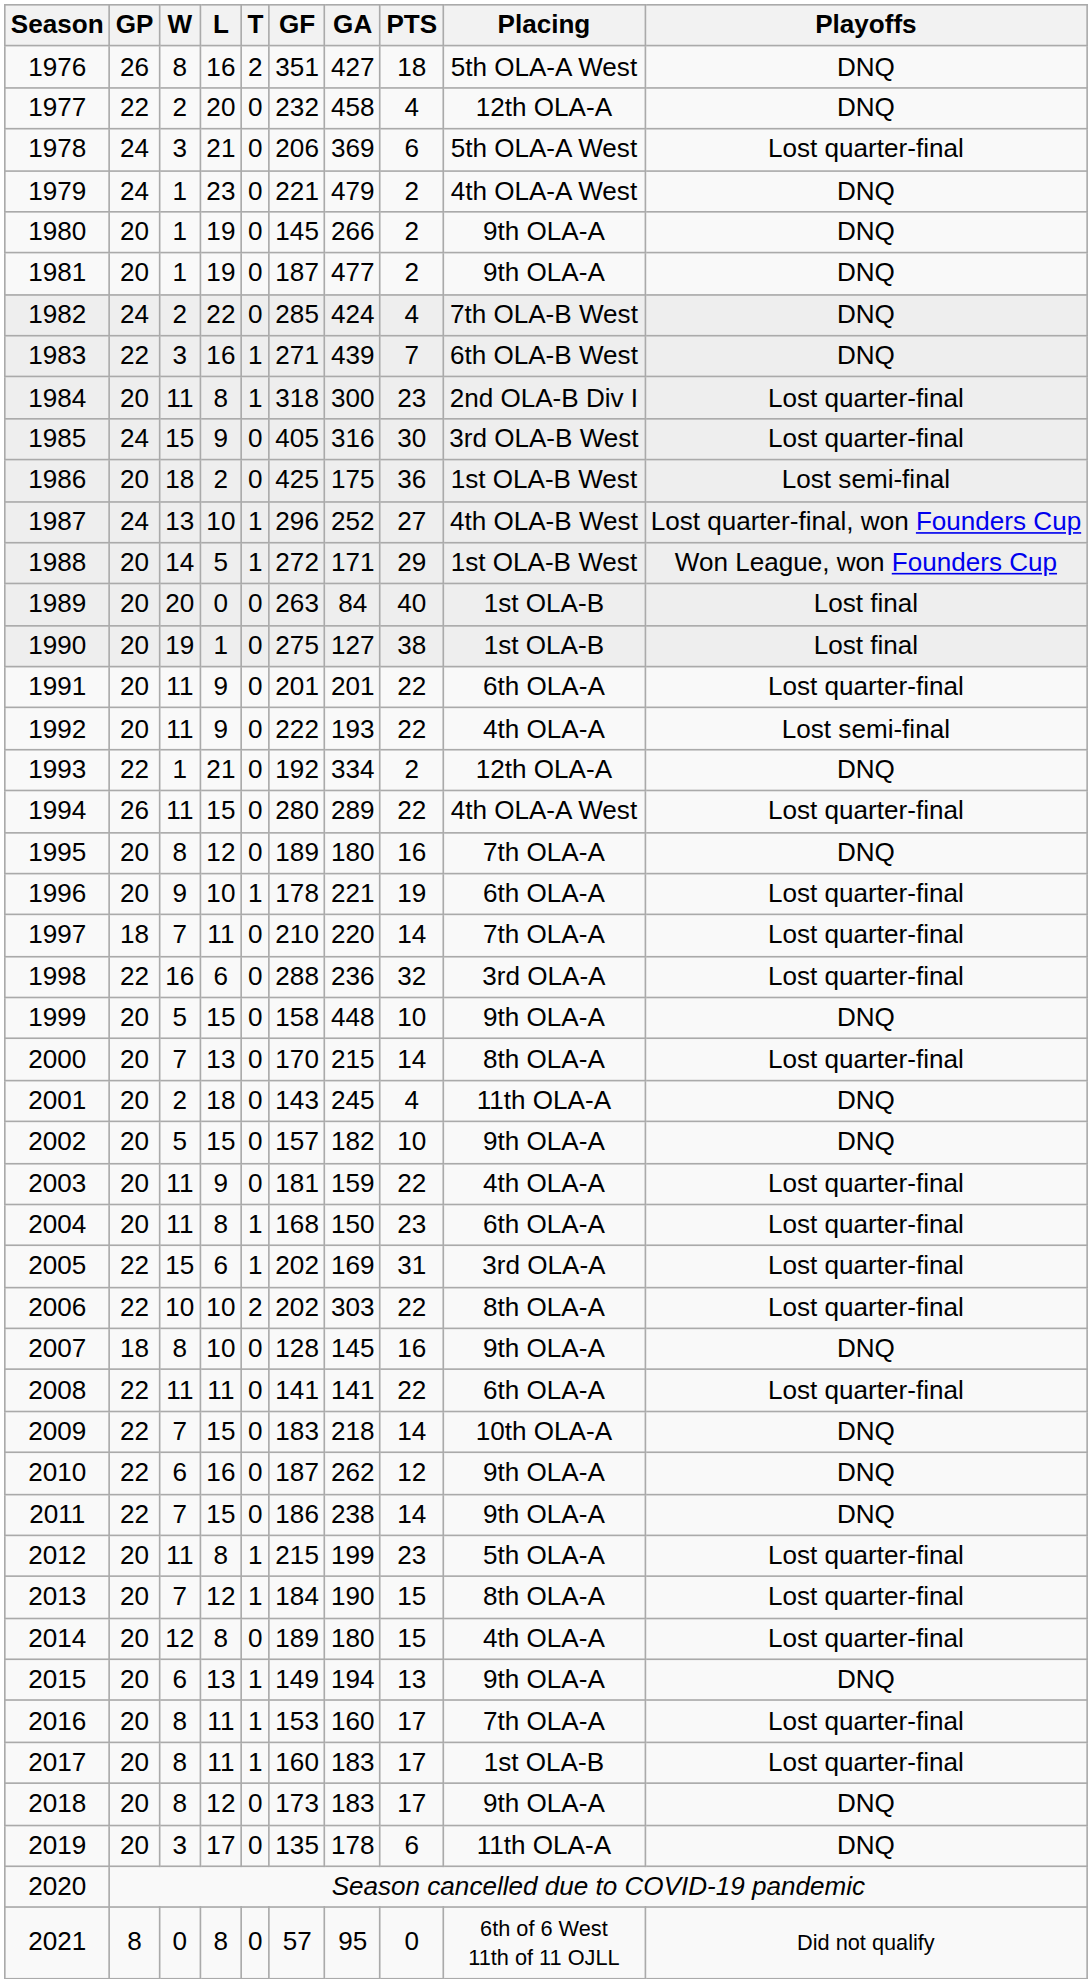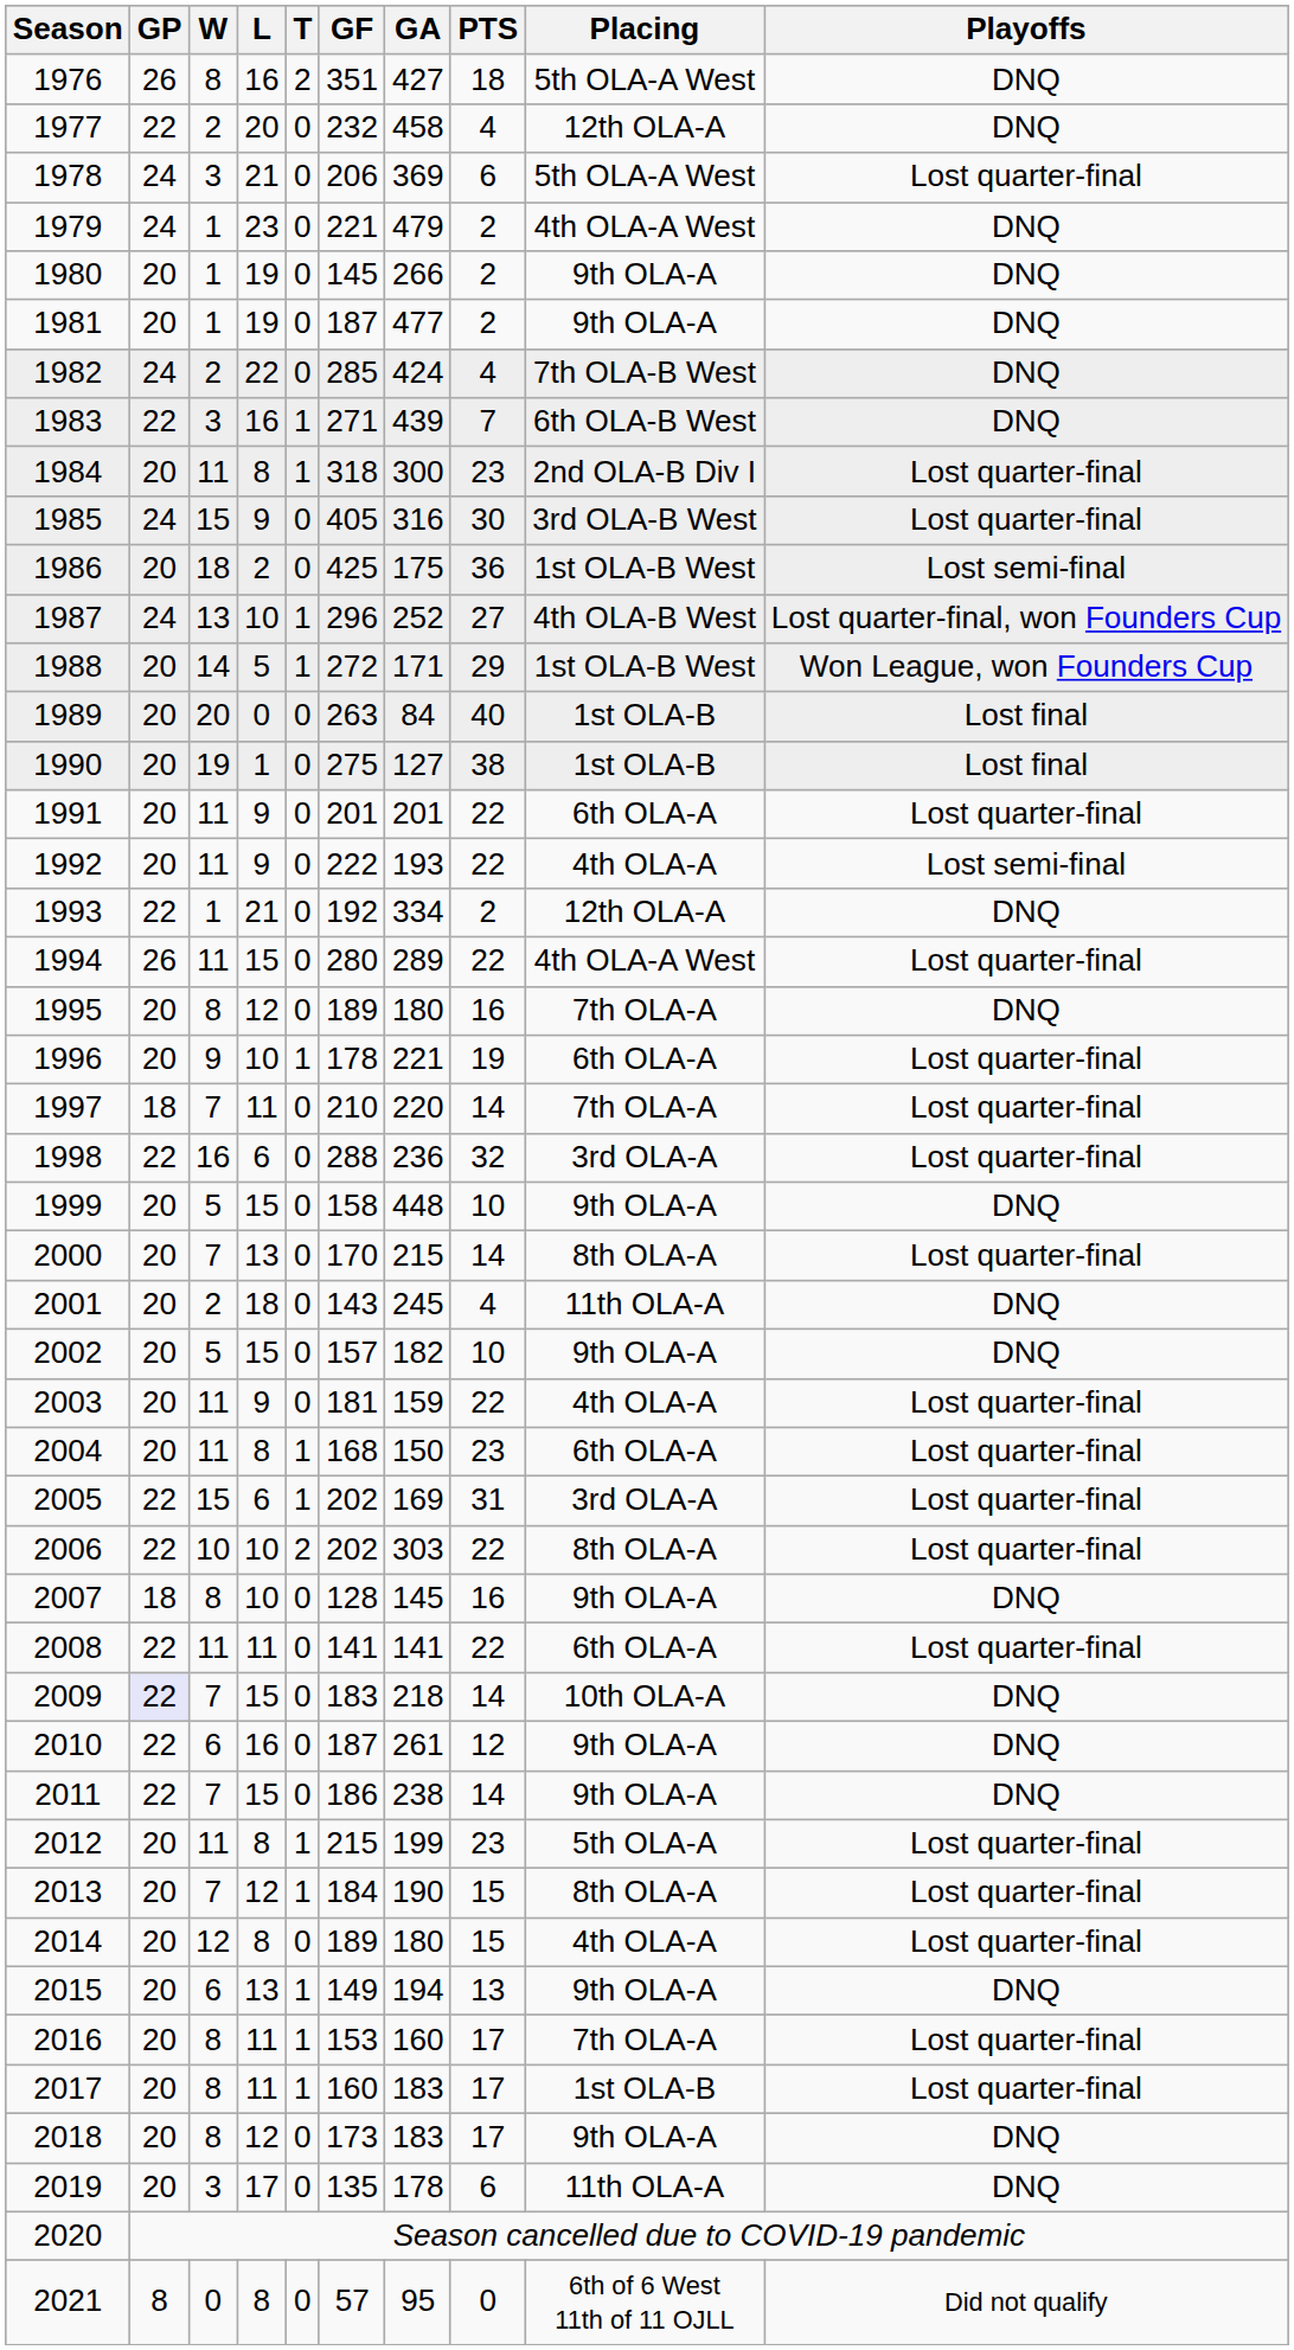 <table class="wikitable" style="text-align:center">
 <tr>
 <th>Season</th>
 <th>GP</th>
 <th>W</th>
 <th>L</th>
 <th>T</th>
 <th>GF</th>
 <th>GA</th>
 <th>PTS</th>
 <th>Placing</th>
 <th>Playoffs</th>
 </tr>
 <tr>
 <td>1976</td>
 <td>26</td>
 <td>8</td>
 <td>16</td>
 <td>2</td>
 <td>351</td>
 <td>427</td>
 <td>18</td>
 <td>5th OLA-A West</td>
 <td>DNQ</td>
 </tr>
 <tr>
 <td>1977</td>
 <td>22</td>
 <td>2</td>
 <td>20</td>
 <td>0</td>
 <td>232</td>
 <td>458</td>
 <td>4</td>
 <td>12th OLA-A</td>
 <td>DNQ</td>
 </tr>
 <tr>
 <td>1978</td>
 <td>24</td>
 <td>3</td>
 <td>21</td>
 <td>0</td>
 <td>206</td>
 <td>369</td>
 <td>6</td>
 <td>5th OLA-A West</td>
 <td>Lost quarter-final</td>
 </tr>
 <tr>
 <td>1979</td>
 <td>24</td>
 <td>1</td>
 <td>23</td>
 <td>0</td>
 <td>221</td>
 <td>479</td>
 <td>2</td>
 <td>4th OLA-A West</td>
 <td>DNQ</td>
 </tr>
 <tr>
 <td>1980</td>
 <td>20</td>
 <td>1</td>
 <td>19</td>
 <td>0</td>
 <td>145</td>
 <td>266</td>
 <td>2</td>
 <td>9th OLA-A</td>
 <td>DNQ</td>
 </tr>
 <tr>
 <td>1981</td>
 <td>20</td>
 <td>1</td>
 <td>19</td>
 <td>0</td>
 <td>187</td>
 <td>477</td>
 <td>2</td>
 <td>9th OLA-A</td>
 <td>DNQ</td>
 </tr>
 <tr bgcolor="#eeeeee">
 <td>1982</td>
 <td>24</td>
 <td>2</td>
 <td>22</td>
 <td>0</td>
 <td>285</td>
 <td>424</td>
 <td>4</td>
 <td>7th OLA-B West</td>
 <td>DNQ</td>
 </tr>
 <tr bgcolor="#eeeeee">
 <td>1983</td>
 <td>22</td>
 <td>3</td>
 <td>16</td>
 <td>1</td>
 <td>271</td>
 <td>439</td>
 <td>7</td>
 <td>6th OLA-B West</td>
 <td>DNQ</td>
 </tr>
 <tr bgcolor="#eeeeee">
 <td>1984</td>
 <td>20</td>
 <td>11</td>
 <td>8</td>
 <td>1</td>
 <td>318</td>
 <td>300</td>
 <td>23</td>
 <td>2nd OLA-B Div I</td>
 <td>Lost quarter-final</td>
 </tr>
 <tr bgcolor="#eeeeee">
 <td>1985</td>
 <td>24</td>
 <td>15</td>
 <td>9</td>
 <td>0</td>
 <td>405</td>
 <td>316</td>
 <td>30</td>
 <td>3rd OLA-B West</td>
 <td>Lost quarter-final</td>
 </tr>
 <tr bgcolor="#eeeeee">
 <td>1986</td>
 <td>20</td>
 <td>18</td>
 <td>2</td>
 <td>0</td>
 <td>425</td>
 <td>175</td>
 <td>36</td>
 <td>1st OLA-B West</td>
 <td>Lost semi-final</td>
 </tr>
 <tr bgcolor="#eeeeee">
 <td>1987</td>
 <td>24</td>
 <td>13</td>
 <td>10</td>
 <td>1</td>
 <td>296</td>
 <td>252</td>
 <td>27</td>
 <td>4th OLA-B West</td>
 <td>Lost quarter-final, won <a href='#'>Founders Cup</a></td>
 </tr>
 <tr bgcolor="#eeeeee">
 <td>1988</td>
 <td>20</td>
 <td>14</td>
 <td>5</td>
 <td>1</td>
 <td>272</td>
 <td>171</td>
 <td>29</td>
 <td>1st OLA-B West</td>
 <td>Won League, won <a href='#'>Founders Cup</a></td>
 </tr>
 <tr bgcolor="#eeeeee">
 <td>1989</td>
 <td>20</td>
 <td>20</td>
 <td>0</td>
 <td>0</td>
 <td>263</td>
 <td>84</td>
 <td>40</td>
 <td>1st OLA-B</td>
 <td>Lost final</td>
 </tr>
 <tr bgcolor="#eeeeee">
 <td>1990</td>
 <td>20</td>
 <td>19</td>
 <td>1</td>
 <td>0</td>
 <td>275</td>
 <td>127</td>
 <td>38</td>
 <td>1st OLA-B</td>
 <td>Lost final</td>
 </tr>
 <tr>
 <td>1991</td>
 <td>20</td>
 <td>11</td>
 <td>9</td>
 <td>0</td>
 <td>201</td>
 <td>201</td>
 <td>22</td>
 <td>6th OLA-A</td>
 <td>Lost quarter-final</td>
 </tr>
 <tr>
 <td>1992</td>
 <td>20</td>
 <td>11</td>
 <td>9</td>
 <td>0</td>
 <td>222</td>
 <td>193</td>
 <td>22</td>
 <td>4th OLA-A</td>
 <td>Lost semi-final</td>
 </tr>
 <tr>
 <td>1993</td>
 <td>22</td>
 <td>1</td>
 <td>21</td>
 <td>0</td>
 <td>192</td>
 <td>334</td>
 <td>2</td>
 <td>12th OLA-A</td>
 <td>DNQ</td>
 </tr>
 <tr>
 <td>1994</td>
 <td>26</td>
 <td>11</td>
 <td>15</td>
 <td>0</td>
 <td>280</td>
 <td>289</td>
 <td>22</td>
 <td>4th OLA-A West</td>
 <td>Lost quarter-final</td>
 </tr>
 <tr>
 <td>1995</td>
 <td>20</td>
 <td>8</td>
 <td>12</td>
 <td>0</td>
 <td>189</td>
 <td>180</td>
 <td>16</td>
 <td>7th OLA-A</td>
 <td>DNQ</td>
 </tr>
 <tr>
 <td>1996</td>
 <td>20</td>
 <td>9</td>
 <td>10</td>
 <td>1</td>
 <td>178</td>
 <td>221</td>
 <td>19</td>
 <td>6th OLA-A</td>
 <td>Lost quarter-final</td>
 </tr>
 <tr>
 <td>1997</td>
 <td>18</td>
 <td>7</td>
 <td>11</td>
 <td>0</td>
 <td>210</td>
 <td>220</td>
 <td>14</td>
 <td>7th OLA-A</td>
 <td>Lost quarter-final</td>
 </tr>
 <tr>
 <td>1998</td>
 <td>22</td>
 <td>16</td>
 <td>6</td>
 <td>0</td>
 <td>288</td>
 <td>236</td>
 <td>32</td>
 <td>3rd OLA-A</td>
 <td>Lost quarter-final</td>
 </tr>
 <tr>
 <td>1999</td>
 <td>20</td>
 <td>5</td>
 <td>15</td>
 <td>0</td>
 <td>158</td>
 <td>448</td>
 <td>10</td>
 <td>9th OLA-A</td>
 <td>DNQ</td>
 </tr>
 <tr>
 <td>2000</td>
 <td>20</td>
 <td>7</td>
 <td>13</td>
 <td>0</td>
 <td>170</td>
 <td>215</td>
 <td>14</td>
 <td>8th OLA-A</td>
 <td>Lost quarter-final</td>
 </tr>
 <tr>
 <td>2001</td>
 <td>20</td>
 <td>2</td>
 <td>18</td>
 <td>0</td>
 <td>143</td>
 <td>245</td>
 <td>4</td>
 <td>11th OLA-A</td>
 <td>DNQ</td>
 </tr>
 <tr>
 <td>2002</td>
 <td>20</td>
 <td>5</td>
 <td>15</td>
 <td>0</td>
 <td>157</td>
 <td>182</td>
 <td>10</td>
 <td>9th OLA-A</td>
 <td>DNQ</td>
 </tr>
 <tr>
 <td>2003</td>
 <td>20</td>
 <td>11</td>
 <td>9</td>
 <td>0</td>
 <td>181</td>
 <td>159</td>
 <td>22</td>
 <td>4th OLA-A</td>
 <td>Lost quarter-final</td>
 </tr>
 <tr>
 <td>2004</td>
 <td>20</td>
 <td>11</td>
 <td>8</td>
 <td>1</td>
 <td>168</td>
 <td>150</td>
 <td>23</td>
 <td>6th OLA-A</td>
 <td>Lost quarter-final</td>
 </tr>
 <tr>
 <td>2005</td>
 <td>22</td>
 <td>15</td>
 <td>6</td>
 <td>1</td>
 <td>202</td>
 <td>169</td>
 <td>31</td>
 <td>3rd OLA-A</td>
 <td>Lost quarter-final</td>
 </tr>
 <tr>
 <td>2006</td>
 <td>22</td>
 <td>10</td>
 <td>10</td>
 <td>2</td>
 <td>202</td>
 <td>303</td>
 <td>22</td>
 <td>8th OLA-A</td>
 <td>Lost quarter-final</td>
 </tr>
 <tr>
 <td>2007</td>
 <td>18</td>
 <td>8</td>
 <td>10</td>
 <td>0</td>
 <td>128</td>
 <td>145</td>
 <td>16</td>
 <td>9th OLA-A</td>
 <td>DNQ</td>
 </tr>
 <tr>
 <td>2008</td>
 <td>22</td>
 <td>11</td>
 <td>11</td>
 <td>0</td>
 <td>141</td>
 <td>141</td>
 <td>22</td>
 <td>6th OLA-A</td>
 <td>Lost quarter-final</td>
 </tr>
 <tr>
 <td>2009</td>
-<td>22</td>
+<td style="background: lavender;">22</td>
 <td>7</td>
 <td>15</td>
 <td>0</td>
 <td>183</td>
 <td>218</td>
 <td>14</td>
 <td>10th OLA-A</td>
 <td>DNQ</td>
 </tr>
 <tr>
 <td>2010</td>
 <td>22</td>
 <td>6</td>
 <td>16</td>
 <td>0</td>
 <td>187</td>
-<td>262</td>
+<td>261</td>
 <td>12</td>
 <td>9th OLA-A</td>
 <td>DNQ</td>
 </tr>
 <tr>
 <td>2011</td>
 <td>22</td>
 <td>7</td>
 <td>15</td>
 <td>0</td>
 <td>186</td>
 <td>238</td>
 <td>14</td>
 <td>9th OLA-A</td>
 <td>DNQ</td>
 </tr>
 <tr>
 <td>2012</td>
 <td>20</td>
 <td>11</td>
 <td>8</td>
 <td>1</td>
 <td>215</td>
 <td>199</td>
 <td>23</td>
 <td>5th OLA-A</td>
 <td>Lost quarter-final</td>
 </tr>
 <tr>
 <td>2013</td>
 <td>20</td>
 <td>7</td>
 <td>12</td>
 <td>1</td>
 <td>184</td>
 <td>190</td>
 <td>15</td>
 <td>8th OLA-A</td>
 <td>Lost quarter-final</td>
 </tr>
 <tr>
 <td>2014</td>
 <td>20</td>
 <td>12</td>
 <td>8</td>
 <td>0</td>
 <td>189</td>
 <td>180</td>
 <td>15</td>
 <td>4th OLA-A</td>
 <td>Lost quarter-final</td>
 </tr>
 <tr>
 <td>2015</td>
 <td>20</td>
 <td>6</td>
 <td>13</td>
 <td>1</td>
 <td>149</td>
 <td>194</td>
 <td>13</td>
 <td>9th OLA-A</td>
 <td>DNQ</td>
 </tr>
 <tr>
 <td>2016</td>
 <td>20</td>
 <td>8</td>
 <td>11</td>
 <td>1</td>
 <td>153</td>
 <td>160</td>
 <td>17</td>
 <td>7th OLA-A</td>
 <td>Lost quarter-final</td>
 </tr>
 <tr>
 <td>2017</td>
 <td>20</td>
 <td>8</td>
 <td>11</td>
 <td>1</td>
 <td>160</td>
 <td>183</td>
 <td>17</td>
 <td>1st OLA-B</td>
 <td>Lost quarter-final</td>
 </tr>
 <tr>
 <td>2018</td>
 <td>20</td>
 <td>8</td>
 <td>12</td>
 <td>0</td>
 <td>173</td>
 <td>183</td>
 <td>17</td>
 <td>9th OLA-A</td>
 <td>DNQ</td>
 </tr>
 <tr>
 <td>2019</td>
 <td>20</td>
 <td>3</td>
 <td>17</td>
 <td>0</td>
 <td>135</td>
 <td>178</td>
 <td>6</td>
 <td>11th OLA-A</td>
 <td>DNQ</td>
 </tr>
 <tr>
 <td>2020</td>
 <td colspan="9"><em>Season cancelled due to COVID-19 pandemic</em></td>
 </tr>
 <tr>
 <td>2021</td>
 <td>8</td>
 <td>0</td>
 <td>8</td>
 <td>0</td>
 <td>57</td>
 <td>95</td>
 <td>0</td>
 <td><small>6th of 6 West<br>11th of 11 OJLL</small></td>
 <td><small>Did not qualify</small></td>
 </tr>
 </table>
